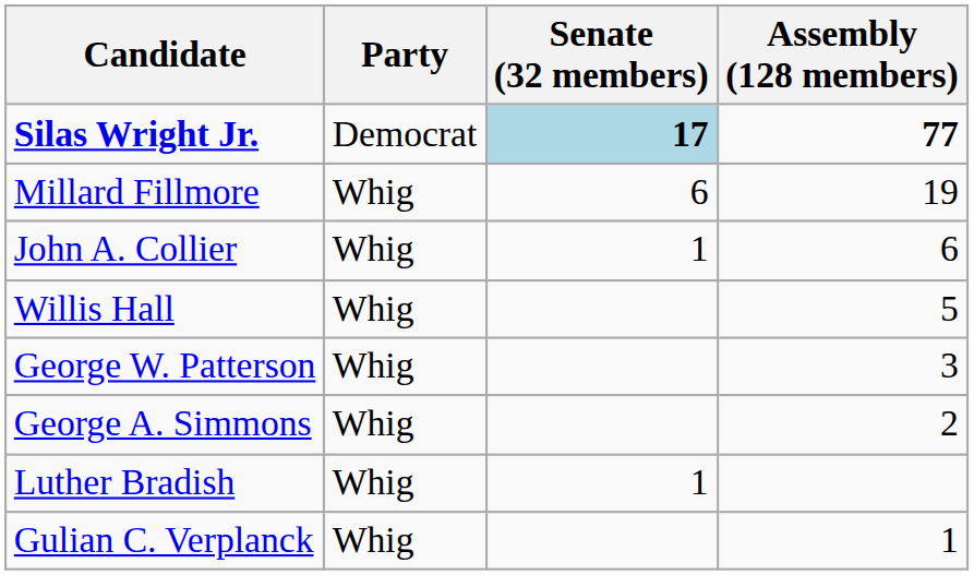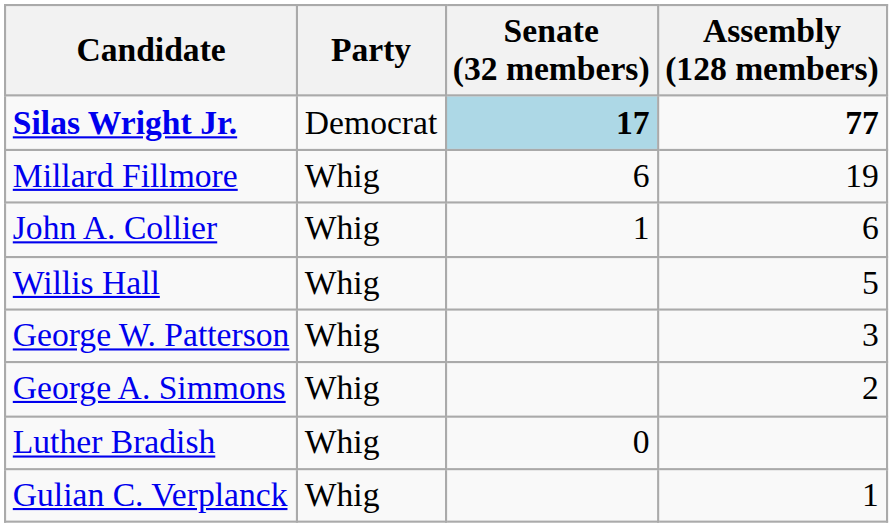 <table class=wikitable>
 <tr>
 <th>Candidate</th>
 <th>Party</th>
 <th>Senate <br>(32 members)<br></th>
 <th>Assembly <br>(128 members)</th>
 </tr>
 <tr>
 <td><strong><a href='#'>Silas Wright Jr.</a></strong></td>
 <td>Democrat</td>
 <td align="right" style="background: lightblue;"><strong>17</strong></td>
 <td align="right"><strong>77</strong></td>
 </tr>
 <tr>
 <td><a href='#'>Millard Fillmore</a></td>
 <td>Whig</td>
 <td align="right">6</td>
 <td align="right">19</td>
 </tr>
 <tr>
 <td><a href='#'>John A. Collier</a></td>
 <td>Whig</td>
 <td align="right">1</td>
 <td align="right">6</td>
 </tr>
 <tr>
 <td><a href='#'>Willis Hall</a></td>
 <td>Whig</td>
 <td align="right"></td>
 <td align="right">5</td>
 </tr>
 <tr>
 <td><a href='#'>George W. Patterson</a></td>
 <td>Whig</td>
 <td align="right"></td>
 <td align="right">3</td>
 </tr>
 <tr>
 <td><a href='#'>George A. Simmons</a></td>
 <td>Whig</td>
 <td align="right"></td>
 <td align="right">2</td>
 </tr>
 <tr>
 <td><a href='#'>Luther Bradish</a></td>
 <td>Whig</td>
-<td align="right">1</td>
+<td align="right">0</td>
 <td align="right"></td>
 </tr>
 <tr>
 <td><a href='#'>Gulian C. Verplanck</a></td>
 <td>Whig</td>
 <td align="right"></td>
 <td align="right">1</td>
 </tr>
 </table>
